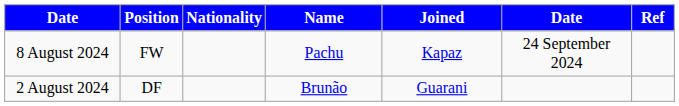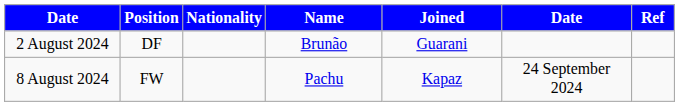 <table class="wikitable"  style="text-align:center; font-size:90%; ">
 <tr>
 <th style="background:#0000ff; color:#FFFFFF; width:200px;">Date</th>
 <th style="background:#0000ff; color:#FFFFFF; width:50px;">Position</th>
 <th style="background:#0000ff; color:#FFFFFF; width:50px;">Nationality</th>
 <th style="background:#0000ff; color:#FFFFFF; width:200px;">Name</th>
 <th style="background:#0000ff; color:#FFFFFF; width:200px;">Joined</th>
 <th style="background:#0000ff; color:#FFFFFF; width:200px;">Date</th>
 <th style="background:#0000ff; color:#FFFFFF; width:50px;">Ref</th>
 </tr>
 <tr>
+<td>2 August 2024</td>
+<td>DF</td>
+<td></td>
+<td><a href='#'>Brunão</a></td>
+<td><a href='#'>Guarani</a></td>
+<td></td>
+<td></td>
+</tr>
+<tr>
 <td>8 August 2024</td>
 <td>FW</td>
 <td></td>
 <td><a href='#'>Pachu</a></td>
 <td><a href='#'>Kapaz</a></td>
 <td>24 September 2024</td>
 <td></td>
 </tr>
-<tr>
-<td>2 August 2024</td>
-<td>DF</td>
-<td></td>
-<td><a href='#'>Brunão</a></td>
-<td><a href='#'>Guarani</a></td>
-<td></td>
-<td></td>
-</tr>
 </table>
